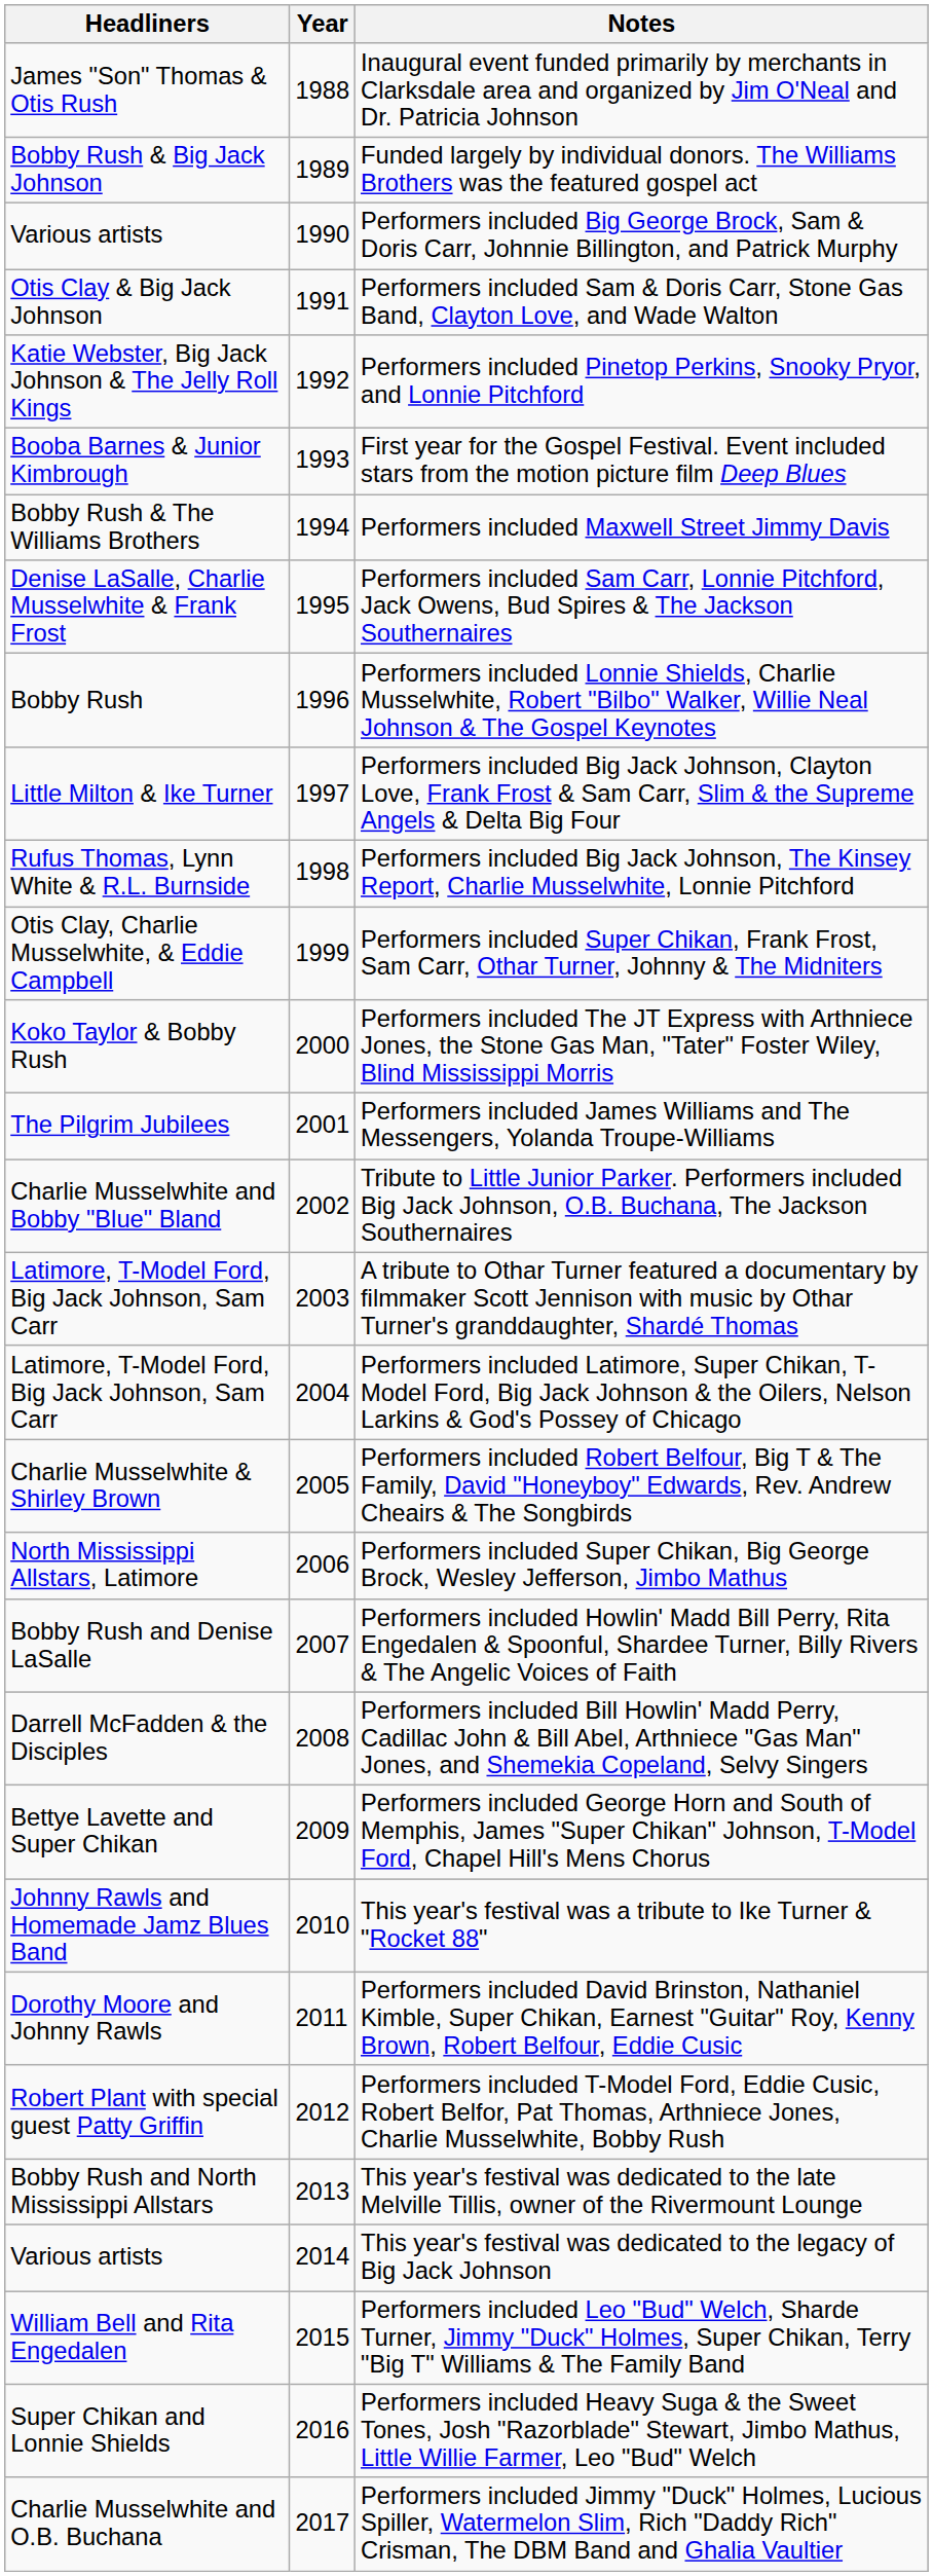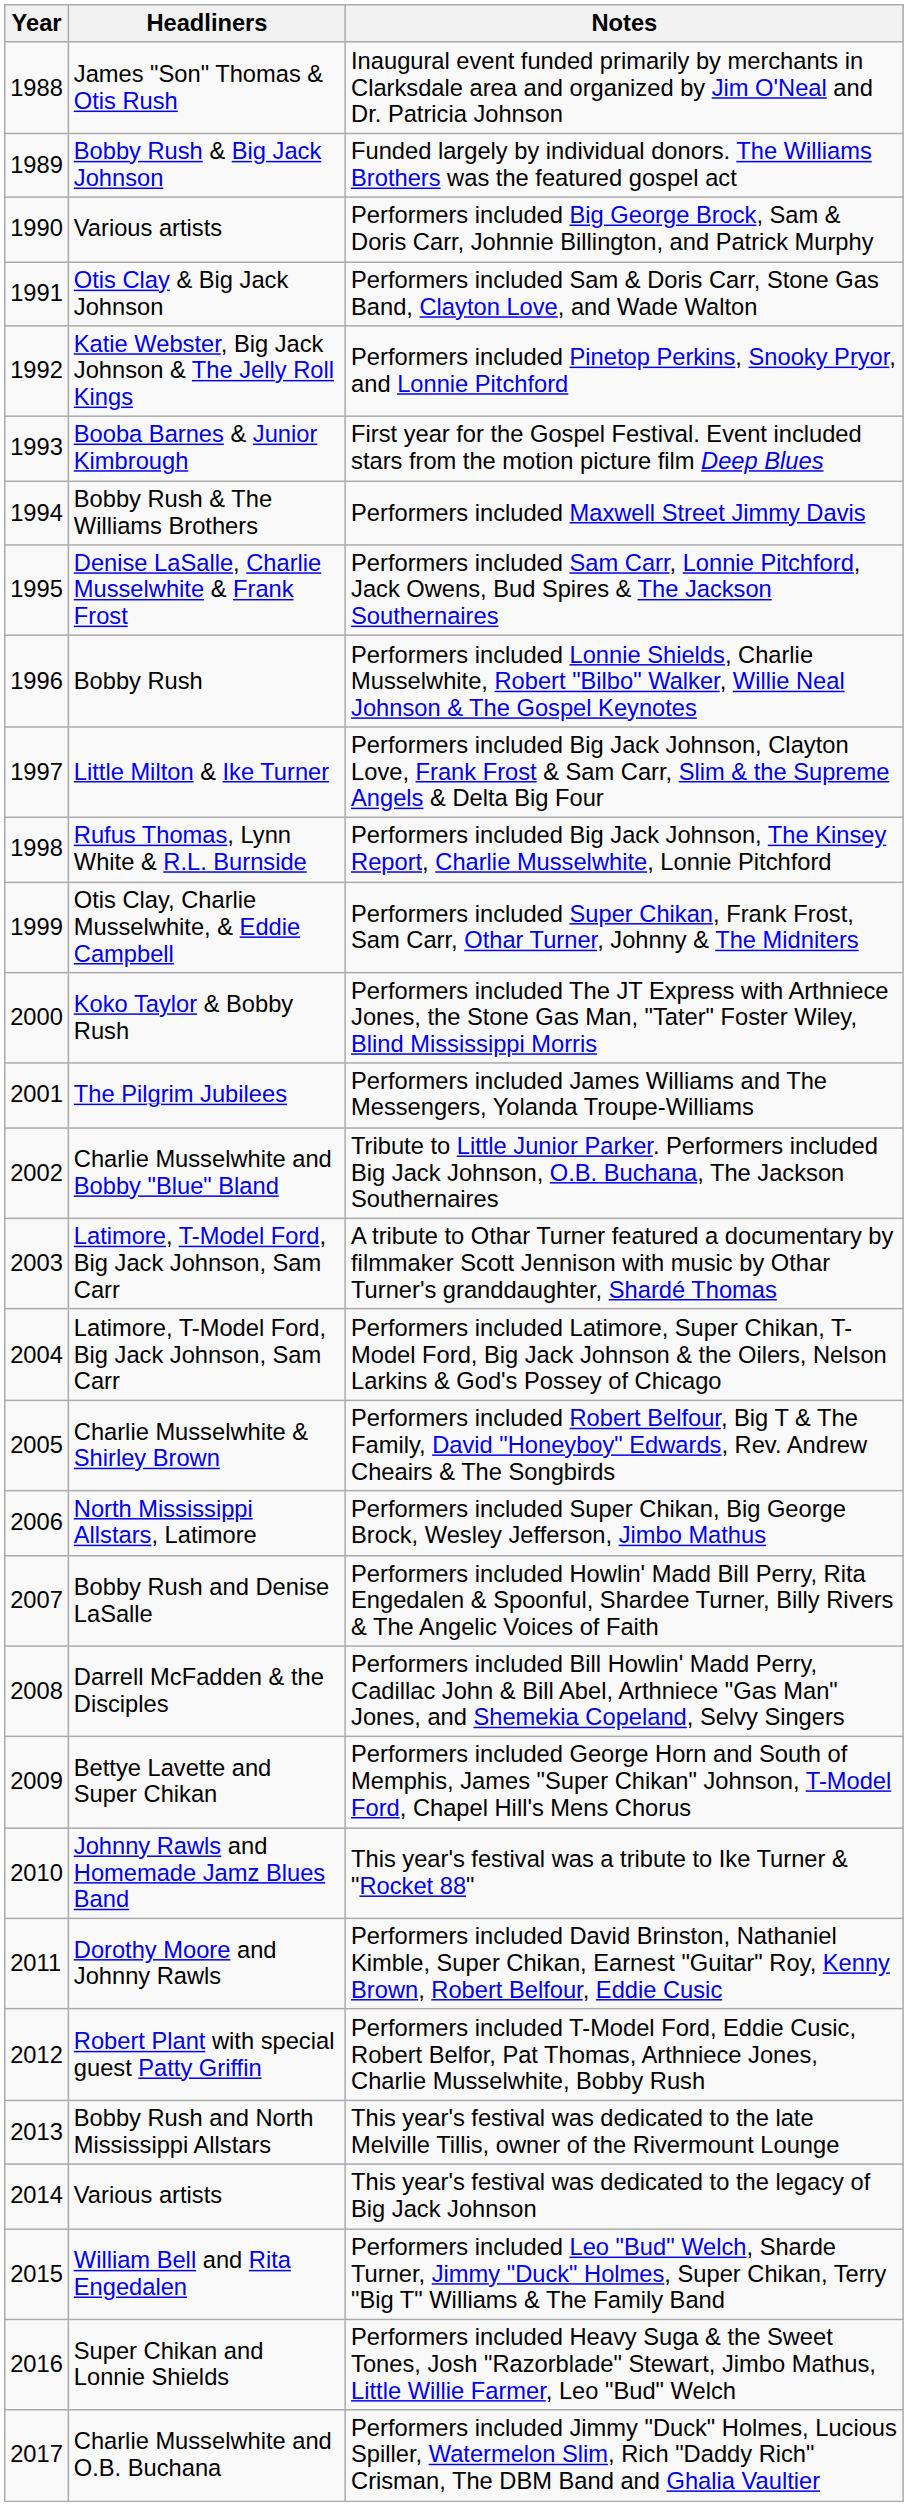 <table class="wikitable">
 <tr>
+<th>Year</th>
 <th>Headliners</th>
-<th>Year</th>
 <th>Notes</th>
 </tr>
 <tr>
+<td>1988</td>
 <td>James "Son" Thomas & <a href='#'>Otis Rush</a></td>
-<td>1988</td>
 <td>Inaugural event funded primarily by merchants in Clarksdale area and organized by <a href='#'>Jim O'Neal</a> and Dr. Patricia Johnson</td>
 </tr>
 <tr>
+<td>1989</td>
 <td><a href='#'>Bobby Rush</a> & <a href='#'>Big Jack Johnson</a></td>
-<td>1989</td>
 <td>Funded largely by individual donors. <a href='#'>The Williams Brothers</a> was the featured gospel act</td>
 </tr>
 <tr>
+<td>1990</td>
 <td>Various artists</td>
-<td>1990</td>
 <td>Performers included <a href='#'>Big George Brock</a>, Sam & Doris Carr, Johnnie Billington, and Patrick Murphy</td>
 </tr>
 <tr>
+<td>1991</td>
 <td><a href='#'>Otis Clay</a> & Big Jack Johnson</td>
-<td>1991</td>
 <td>Performers included Sam & Doris Carr, Stone Gas Band, <a href='#'>Clayton Love</a>, and Wade Walton</td>
 </tr>
 <tr>
+<td>1992</td>
 <td><a href='#'>Katie Webster</a>, Big Jack Johnson & <a href='#'>The Jelly Roll Kings</a></td>
-<td>1992</td>
 <td>Performers included <a href='#'>Pinetop Perkins</a>, <a href='#'>Snooky Pryor</a>, and <a href='#'>Lonnie Pitchford</a></td>
 </tr>
 <tr>
+<td>1993</td>
 <td><a href='#'>Booba Barnes</a> & <a href='#'>Junior Kimbrough</a></td>
-<td>1993</td>
 <td>First year for the Gospel Festival. Event included stars from the motion picture film <a href='#'><em>Deep Blues</em></a></td>
 </tr>
 <tr>
+<td>1994</td>
 <td>Bobby Rush & The Williams Brothers</td>
-<td>1994</td>
 <td>Performers included <a href='#'>Maxwell Street Jimmy Davis</a></td>
 </tr>
 <tr>
+<td>1995</td>
 <td><a href='#'>Denise LaSalle</a>, <a href='#'>Charlie Musselwhite</a> & <a href='#'>Frank Frost</a></td>
-<td>1995</td>
 <td>Performers included <a href='#'>Sam Carr</a>, <a href='#'>Lonnie Pitchford</a>, Jack Owens, Bud Spires & <a href='#'>The Jackson Southernaires</a></td>
 </tr>
 <tr>
+<td>1996</td>
 <td>Bobby Rush</td>
-<td>1996</td>
 <td>Performers included <a href='#'>Lonnie Shields</a>, Charlie Musselwhite, <a href='#'>Robert "Bilbo" Walker</a>, <a href='#'>Willie Neal Johnson & The Gospel Keynotes</a></td>
 </tr>
 <tr>
+<td>1997</td>
 <td><a href='#'>Little Milton</a> & <a href='#'>Ike Turner</a></td>
-<td>1997</td>
 <td>Performers included Big Jack Johnson, Clayton Love, <a href='#'>Frank Frost</a> & Sam Carr, <a href='#'>Slim & the Supreme Angels</a> & Delta Big Four</td>
 </tr>
 <tr>
+<td>1998</td>
 <td><a href='#'>Rufus Thomas</a>, Lynn White & <a href='#'>R.L. Burnside</a></td>
-<td>1998</td>
 <td>Performers included Big Jack Johnson, <a href='#'>The Kinsey Report</a>, <a href='#'>Charlie Musselwhite</a>, Lonnie Pitchford</td>
 </tr>
 <tr>
+<td>1999</td>
 <td>Otis Clay, Charlie Musselwhite, & <a href='#'>Eddie Campbell</a></td>
-<td>1999</td>
 <td>Performers included <a href='#'>Super Chikan</a>, Frank Frost, Sam Carr, <a href='#'>Othar Turner</a>, Johnny & <a href='#'>The Midniters</a></td>
 </tr>
 <tr>
+<td>2000</td>
 <td><a href='#'>Koko Taylor</a> & Bobby Rush</td>
-<td>2000</td>
 <td>Performers included The JT Express with Arthniece Jones, the Stone Gas Man, "Tater" Foster Wiley, <a href='#'>Blind Mississippi Morris</a></td>
 </tr>
 <tr>
+<td>2001</td>
 <td><a href='#'>The Pilgrim Jubilees</a></td>
-<td>2001</td>
 <td>Performers included James Williams and The Messengers, Yolanda Troupe-Williams</td>
 </tr>
 <tr>
+<td>2002</td>
 <td>Charlie Musselwhite and <a href='#'>Bobby "Blue" Bland</a></td>
-<td>2002</td>
 <td>Tribute to <a href='#'>Little Junior Parker</a>. Performers included Big Jack Johnson, <a href='#'>O.B. Buchana</a>, The Jackson Southernaires</td>
 </tr>
 <tr>
+<td>2003</td>
 <td><a href='#'>Latimore</a>, <a href='#'>T-Model Ford</a>, Big Jack Johnson, Sam Carr</td>
-<td>2003</td>
 <td>A tribute to Othar Turner featured a documentary by filmmaker Scott Jennison with music by Othar Turner's granddaughter, <a href='#'>Shardé Thomas</a></td>
 </tr>
 <tr>
+<td>2004</td>
 <td>Latimore, T-Model Ford, Big Jack Johnson, Sam Carr</td>
-<td>2004</td>
 <td>Performers included Latimore, Super Chikan, T-Model Ford, Big Jack Johnson & the Oilers, Nelson Larkins & God's Possey of Chicago</td>
 </tr>
 <tr>
+<td>2005</td>
 <td>Charlie Musselwhite & <a href='#'>Shirley Brown</a></td>
-<td>2005</td>
 <td>Performers included <a href='#'>Robert Belfour</a>, Big T & The Family, <a href='#'>David "Honeyboy" Edwards</a>, Rev. Andrew Cheairs & The Songbirds</td>
 </tr>
 <tr>
+<td>2006</td>
 <td><a href='#'>North Mississippi Allstars</a>, Latimore</td>
-<td>2006</td>
 <td>Performers included Super Chikan, Big George Brock, Wesley Jefferson, <a href='#'>Jimbo Mathus</a></td>
 </tr>
 <tr>
+<td>2007</td>
 <td>Bobby Rush and Denise LaSalle</td>
-<td>2007</td>
 <td>Performers included Howlin' Madd Bill Perry, Rita Engedalen & Spoonful, Shardee Turner, Billy Rivers & The Angelic Voices of Faith</td>
 </tr>
 <tr>
+<td>2008</td>
 <td>Darrell McFadden & the Disciples</td>
-<td>2008</td>
 <td>Performers included Bill Howlin' Madd Perry, Cadillac John & Bill Abel, Arthniece "Gas Man" Jones, and <a href='#'>Shemekia Copeland</a>, Selvy Singers</td>
 </tr>
 <tr>
+<td>2009</td>
 <td>Bettye Lavette and Super Chikan</td>
-<td>2009</td>
 <td>Performers included George Horn and South of Memphis, James "Super Chikan" Johnson, <a href='#'>T-Model Ford</a>, Chapel Hill's Mens Chorus</td>
 </tr>
 <tr>
+<td>2010</td>
 <td><a href='#'>Johnny Rawls</a> and <a href='#'>Homemade Jamz Blues Band</a></td>
-<td>2010</td>
 <td>This year's festival was a tribute to Ike Turner & "<a href='#'>Rocket 88</a>"</td>
 </tr>
 <tr>
+<td>2011</td>
 <td><a href='#'>Dorothy Moore</a> and Johnny Rawls</td>
-<td>2011</td>
 <td>Performers included David Brinston, Nathaniel Kimble, Super Chikan, Earnest "Guitar" Roy, <a href='#'>Kenny Brown</a>, <a href='#'>Robert Belfour</a>, <a href='#'>Eddie Cusic</a></td>
 </tr>
 <tr>
+<td>2012</td>
 <td><a href='#'>Robert Plant</a> with special guest <a href='#'>Patty Griffin</a></td>
-<td>2012</td>
 <td>Performers included T-Model Ford, Eddie Cusic, Robert Belfor, Pat Thomas, Arthniece Jones,  Charlie Musselwhite, Bobby Rush</td>
 </tr>
 <tr>
+<td>2013</td>
 <td>Bobby Rush and North Mississippi Allstars</td>
-<td>2013</td>
 <td>This year's festival was dedicated to the late Melville Tillis, owner of the Rivermount Lounge</td>
 </tr>
 <tr>
+<td>2014</td>
 <td>Various artists</td>
-<td>2014</td>
 <td>This year's festival was dedicated to the legacy of Big Jack Johnson</td>
 </tr>
 <tr>
+<td>2015</td>
 <td><a href='#'>William Bell</a> and <a href='#'>Rita Engedalen</a></td>
-<td>2015</td>
 <td>Performers included <a href='#'>Leo "Bud" Welch</a>, Sharde Turner, <a href='#'>Jimmy "Duck" Holmes</a>, Super Chikan, Terry "Big T" Williams & The Family Band</td>
 </tr>
 <tr>
+<td>2016</td>
 <td>Super Chikan and Lonnie Shields</td>
-<td>2016</td>
 <td>Performers included Heavy Suga & the Sweet Tones, Josh "Razorblade" Stewart, Jimbo Mathus, <a href='#'>Little Willie Farmer</a>, Leo "Bud" Welch</td>
 </tr>
 <tr>
+<td>2017</td>
 <td>Charlie Musselwhite and O.B. Buchana</td>
-<td>2017</td>
 <td>Performers included Jimmy "Duck" Holmes, Lucious Spiller, <a href='#'>Watermelon Slim</a>, Rich "Daddy Rich" Crisman, The DBM Band and <a href='#'>Ghalia Vaultier</a></td>
 </tr>
 </table>
